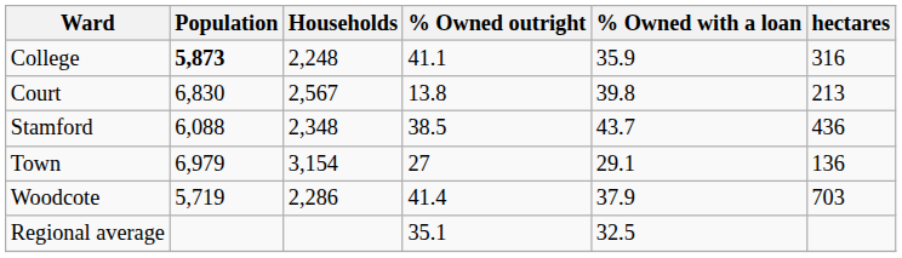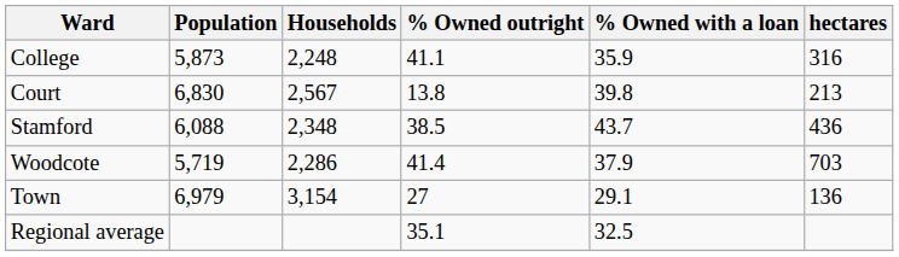 <table class="wikitable">
 <tr>
 <th>Ward</th>
 <th>Population</th>
 <th>Households</th>
 <th>% Owned outright</th>
 <th>% Owned with a loan</th>
 <th>hectares</th>
 </tr>
 <tr>
 <td>College</td>
-<td><strong>5,873</strong></td>
+<td>5,873</td>
 <td>2,248</td>
 <td>41.1</td>
 <td>35.9</td>
 <td>316</td>
 </tr>
 <tr>
 <td>Court</td>
 <td>6,830</td>
 <td>2,567</td>
 <td>13.8</td>
 <td>39.8</td>
 <td>213</td>
 </tr>
 <tr>
 <td>Stamford</td>
 <td>6,088</td>
 <td>2,348</td>
 <td>38.5</td>
 <td>43.7</td>
 <td>436</td>
 </tr>
 <tr>
+<td>Woodcote</td>
+<td>5,719</td>
+<td>2,286</td>
+<td>41.4</td>
+<td>37.9</td>
+<td>703</td>
+</tr>
+<tr>
 <td>Town</td>
 <td>6,979</td>
 <td>3,154</td>
 <td>27</td>
 <td>29.1</td>
 <td>136</td>
-</tr>
-<tr>
-<td>Woodcote</td>
-<td>5,719</td>
-<td>2,286</td>
-<td>41.4</td>
-<td>37.9</td>
-<td>703</td>
 </tr>
 <tr>
 <td>Regional average</td>
 <td></td>
 <td></td>
 <td>35.1</td>
 <td>32.5</td>
 <td></td>
 </tr>
 <tr>
 </tr>
 </table>
